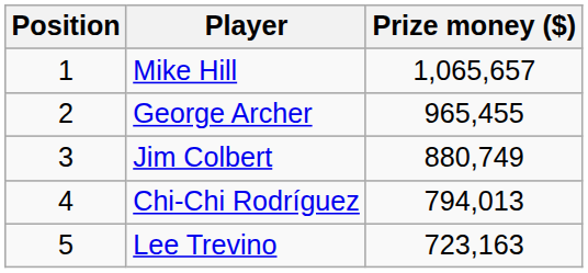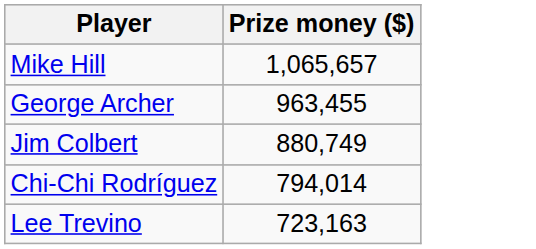 <table class="wikitable">
 <tr>
-<th>Position</th>
 <th>Player</th>
 <th>Prize money ($)</th>
 </tr>
 <tr>
-<td align=center>1</td>
 <td> <a href='#'>Mike Hill</a></td>
 <td align=center>1,065,657</td>
 </tr>
 <tr>
-<td align=center>2</td>
 <td> <a href='#'>George Archer</a></td>
-<td align=center>965,455</td>
+<td align=center>963,455</td>
 </tr>
 <tr>
-<td align=center>3</td>
 <td> <a href='#'>Jim Colbert</a></td>
 <td align=center>880,749</td>
 </tr>
 <tr>
-<td align=center>4</td>
 <td> <a href='#'>Chi-Chi Rodríguez</a></td>
-<td align=center>794,013</td>
+<td align=center>794,014</td>
 </tr>
 <tr>
-<td align=center>5</td>
 <td> <a href='#'>Lee Trevino</a></td>
 <td align=center>723,163</td>
 </tr>
 </table>
